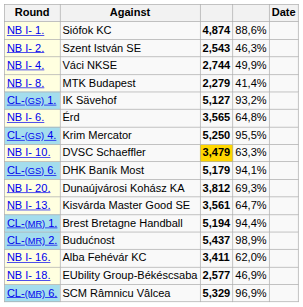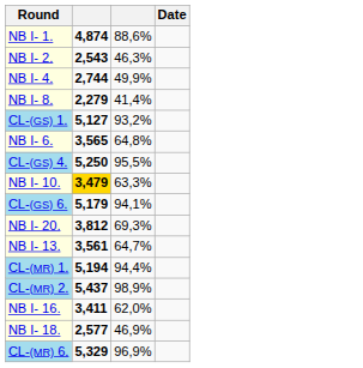 <table class="wikitable sortable" style="text-align:right collapsible collapsed">
 <tr>
 <th>Round</th>
-<th>Against</th>
 <th></th>
 <th></th>
 <th>Date</th>
 </tr>
 <tr>
 <td bgcolor=ffffe0><a href='#'>NB I- 1.</a></td>
-<td align="left">Siófok KC</td>
 <td><strong>4,874</strong></td>
 <td> 88,6%</td>
 <td></td>
 </tr>
 <tr>
 <td bgcolor=ffffe0><a href='#'>NB I- 2.</a></td>
-<td align="left">Szent István SE</td>
 <td><strong>2,543</strong></td>
 <td> 46,3%</td>
 <td></td>
 </tr>
 <tr>
 <td bgcolor=ffffe0><a href='#'>NB I- 4.</a></td>
-<td align="left">Váci NKSE</td>
 <td><strong>2,744</strong></td>
 <td> 49,9%</td>
 <td></td>
 </tr>
 <tr>
 <td bgcolor=ffffe0><a href='#'>NB I- 8.</a></td>
-<td align="left">MTK Budapest</td>
 <td><strong>2,279</strong></td>
 <td> 41,4%</td>
 <td></td>
 </tr>
 <tr>
 <td bgcolor=a4dded><a href='#'>CL-<small>(GS)</small> 1.</a></td>
-<td align="left">IK Sävehof </td>
 <td><strong>5,127</strong></td>
 <td> 93,2%</td>
 <td></td>
 </tr>
 <tr>
 <td bgcolor=ffffe0><a href='#'>NB I- 6.</a></td>
-<td align="left">Érd</td>
 <td><strong>3,565</strong></td>
 <td> 64,8%</td>
 <td></td>
 </tr>
 <tr>
 <td bgcolor=a4dded><a href='#'>CL-<small>(GS)</small> 4.</a></td>
-<td align="left">Krim Mercator </td>
 <td><strong>5,250</strong></td>
 <td> 95,5%</td>
 <td></td>
 </tr>
 <tr>
 <td bgcolor=ffffe0><a href='#'>NB I- 10.</a></td>
-<td align="left">DVSC Schaeffler</td>
 <td style="background: gold;"><strong>3,479</strong></td>
 <td> 63,3%</td>
 <td></td>
 </tr>
 <tr>
 <td bgcolor=a4dded><a href='#'>CL-<small>(GS)</small> 6.</a></td>
-<td align="left">DHK Baník Most </td>
 <td><strong>5,179</strong></td>
 <td> 94,1%</td>
 <td></td>
 </tr>
 <tr>
 <td bgcolor=ffffe0><a href='#'>NB I- 20.</a></td>
-<td align="left">Dunaújvárosi Kohász KA</td>
 <td><strong>3,812</strong></td>
 <td> 69,3%</td>
 <td></td>
 </tr>
 <tr>
 <td bgcolor=ffffe0><a href='#'>NB I- 13.</a></td>
-<td align="left">Kisvárda Master Good SE</td>
 <td><strong>3,561</strong></td>
 <td> 64,7%</td>
 <td></td>
 </tr>
 <tr>
 <td bgcolor=a4dded><a href='#'>CL-<small>(MR)</small> 1.</a></td>
-<td align="left">Brest Bretagne Handball </td>
 <td><strong>5,194</strong></td>
 <td> 94,4%</td>
 <td></td>
 </tr>
 <tr>
 <td bgcolor=a4dded><a href='#'>CL-<small>(MR)</small> 2.</a></td>
-<td align="left">Budućnost </td>
 <td><strong>5,437</strong></td>
 <td> 98,9%</td>
 <td></td>
 </tr>
 <tr>
 <td bgcolor=ffffe0><a href='#'>NB I- 16.</a></td>
-<td align="left">Alba Fehévár KC</td>
 <td><strong>3,411</strong></td>
 <td> 62,0%</td>
 <td></td>
 </tr>
 <tr>
 <td bgcolor=ffffe0><a href='#'>NB I- 18.</a></td>
-<td align="left">EUbility Group-Békéscsaba</td>
 <td><strong>2,577</strong></td>
 <td> 46,9%</td>
 <td></td>
 </tr>
 <tr>
 <td bgcolor=a4dded><a href='#'>CL-<small>(MR)</small> 6.</a></td>
-<td align="left">SCM Râmnicu Vâlcea </td>
 <td><strong>5,329</strong></td>
 <td> 96,9%</td>
 <td></td>
 </tr>
 </table>
